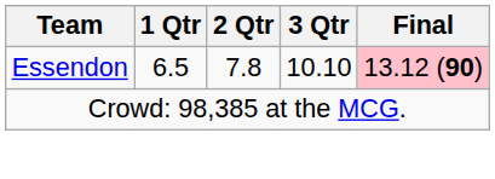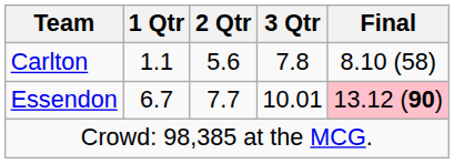 <table class="wikitable">
 <tr>
 <th>Team</th>
 <th>1 Qtr</th>
 <th>2 Qtr</th>
 <th>3 Qtr</th>
 <th>Final</th>
 </tr>
 <tr>
+<td><a href='#'>Carlton</a></td>
+<td align=center>1.1</td>
+<td align=center>5.6</td>
+<td align=center>7.8</td>
+<td align=center>8.10 (58)</td>
+</tr>
+<tr>
 <td><a href='#'>Essendon</a></td>
-<td align=center>6.5</td>
-<td align=center>7.8</td>
-<td align=center>10.10</td>
+<td align=center>6.7</td>
+<td align=center>7.7</td>
+<td align=center>10.01</td>
 <td align=center style="background: pink;">13.12 (<strong>90</strong>)</td>
 </tr>
 <tr>
 <td colspan="5" align="center">Crowd: 98,385 at the <a href='#'>MCG</a>.</td>
 </tr>
 </table>
